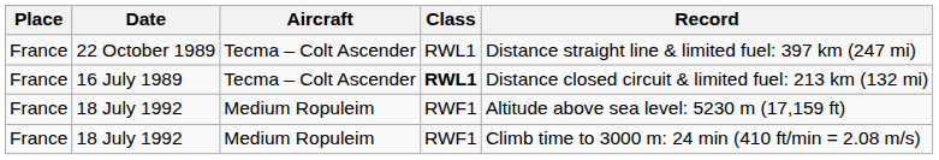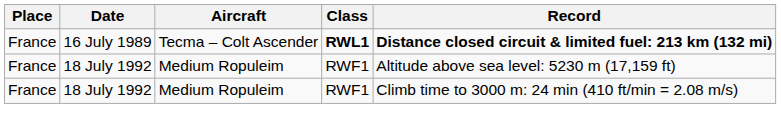 <table class="wikitable">
 <tr>
 <th>Place</th>
 <th>Date</th>
 <th>Aircraft</th>
 <th>Class</th>
 <th>Record</th>
 </tr>
 <tr>
 <td>France</td>
-<td>22 October 1989</td>
-<td>Tecma – Colt Ascender</td>
-<td>RWL1</td>
-<td>Distance straight line & limited fuel: 397 km (247 mi)</td>
-</tr>
-<tr>
-<td>France</td>
 <td>16 July 1989</td>
 <td>Tecma – Colt Ascender</td>
 <td><strong>RWL1</strong></td>
-<td>Distance closed circuit & limited fuel: 213 km (132 mi)</td>
+<td><strong>Distance closed circuit & limited fuel: 213 km (132 mi)</strong></td>
 </tr>
 <tr>
 <td>France</td>
 <td>18 July 1992</td>
 <td>Medium Ropuleim</td>
 <td>RWF1</td>
 <td>Altitude above sea level: 5230 m (17,159 ft)</td>
 </tr>
 <tr>
 <td>France</td>
 <td>18 July 1992</td>
 <td>Medium Ropuleim</td>
 <td>RWF1</td>
 <td>Climb time to 3000 m: 24 min (410 ft/min = 2.08 m/s)</td>
 </tr>
 </table>
